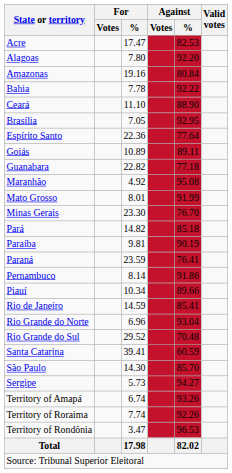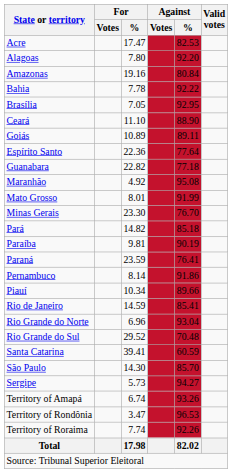 <table class="wikitable sortable" style=text-align:right>
 <tr>
 <th rowspan=2><a href='#'>State</a> or <a href='#'>territory</a></th>
 <th colspan=2>For</th>
 <th colspan=2>Against</th>
 <th rowspan=2>Valid<br>votes</th>
 </tr>
 <tr>
 <th>Votes</th>
 <th>%</th>
 <th>Votes</th>
 <th>%</th>
 </tr>
 <tr>
 <td align=left><a href='#'>Acre</a></td>
 <td></td>
 <td>17.47</td>
 <td bgcolor=#c4122d><span></span></td>
 <td bgcolor=#c4122d><span>82.53</span></td>
 <td></td>
 </tr>
 <tr>
 <td align=left><a href='#'>Alagoas</a></td>
 <td></td>
 <td>7.80</td>
 <td bgcolor=#c4122d><span></span></td>
 <td bgcolor=#c4122d><span>92.20</span></td>
 <td></td>
 </tr>
 <tr>
 <td align=left><a href='#'>Amazonas</a></td>
 <td></td>
 <td>19.16</td>
 <td bgcolor=#c4122d><span></span></td>
 <td bgcolor=#c4122d><span>80.84</span></td>
 <td></td>
 </tr>
 <tr>
 <td align=left><a href='#'>Bahia</a></td>
 <td></td>
 <td>7.78</td>
 <td bgcolor=#c4122d><span></span></td>
 <td bgcolor=#c4122d><span>92.22</span></td>
 <td></td>
 </tr>
 <tr>
+<td align=left><a href='#'>Brasília</a></td>
+<td></td>
+<td>7.05</td>
+<td bgcolor=#c4122d><span></span></td>
+<td bgcolor=#c4122d><span>92.95</span></td>
+<td></td>
+</tr>
+<tr>
 <td align=left><a href='#'>Ceará</a></td>
 <td></td>
 <td>11.10</td>
 <td bgcolor=#c4122d><span></span></td>
 <td bgcolor=#c4122d><span>88.90</span></td>
 <td></td>
 </tr>
 <tr>
-<td align=left><a href='#'>Brasília</a></td>
+<td align=left><a href='#'>Goiás</a></td>
 <td></td>
-<td>7.05</td>
+<td>10.89</td>
 <td bgcolor=#c4122d><span></span></td>
-<td bgcolor=#c4122d><span>92.95</span></td>
+<td bgcolor=#c4122d><span>89.11</span></td>
 <td></td>
 </tr>
 <tr>
 <td align=left><a href='#'>Espírito Santo</a></td>
 <td></td>
 <td>22.36</td>
 <td bgcolor=#c4122d><span></span></td>
 <td bgcolor=#c4122d><span>77.64</span></td>
-<td></td>
-</tr>
-<tr>
-<td align=left><a href='#'>Goiás</a></td>
-<td></td>
-<td>10.89</td>
-<td bgcolor=#c4122d><span></span></td>
-<td bgcolor=#c4122d><span>89.11</span></td>
 <td></td>
 </tr>
 <tr>
 <td align=left><a href='#'>Guanabara</a></td>
 <td></td>
 <td>22.82</td>
 <td bgcolor=#c4122d><span></span></td>
 <td bgcolor=#c4122d><span>77.18</span></td>
 <td></td>
 </tr>
 <tr>
 <td align=left><a href='#'>Maranhão</a></td>
 <td></td>
 <td>4.92</td>
 <td bgcolor=#c4122d><span></span></td>
 <td bgcolor=#c4122d><span>95.08</span></td>
 <td></td>
 </tr>
 <tr>
 <td align=left><a href='#'>Mato Grosso</a></td>
 <td></td>
 <td>8.01</td>
 <td bgcolor=#c4122d><span></span></td>
 <td bgcolor=#c4122d><span>91.99</span></td>
 <td></td>
 </tr>
 <tr>
 <td align=left><a href='#'>Minas Gerais</a></td>
 <td></td>
 <td>23.30</td>
 <td bgcolor=#c4122d><span></span></td>
 <td bgcolor=#c4122d><span>76.70</span></td>
 <td></td>
 </tr>
 <tr>
 <td align=left><a href='#'>Pará</a></td>
 <td></td>
 <td>14.82</td>
 <td bgcolor=#c4122d><span></span></td>
 <td bgcolor=#c4122d><span>85.18</span></td>
 <td></td>
 </tr>
 <tr>
 <td align=left><a href='#'>Paraíba</a></td>
 <td></td>
 <td>9.81</td>
 <td bgcolor=#c4122d><span></span></td>
 <td bgcolor=#c4122d><span>90.19</span></td>
 <td></td>
 </tr>
 <tr>
 <td align=left><a href='#'>Paraná</a></td>
 <td></td>
 <td>23.59</td>
 <td bgcolor=#c4122d><span></span></td>
 <td bgcolor=#c4122d><span>76.41</span></td>
 <td></td>
 </tr>
 <tr>
 <td align=left><a href='#'>Pernambuco</a></td>
 <td></td>
 <td>8.14</td>
 <td bgcolor=#c4122d><span></span></td>
 <td bgcolor=#c4122d><span>91.86</span></td>
 <td></td>
 </tr>
 <tr>
 <td align=left><a href='#'>Piauí</a></td>
 <td></td>
 <td>10.34</td>
 <td bgcolor=#c4122d><span></span></td>
 <td bgcolor=#c4122d><span>89.66</span></td>
 <td></td>
 </tr>
 <tr>
 <td align=left><a href='#'>Rio de Janeiro</a></td>
 <td></td>
 <td>14.59</td>
 <td bgcolor=#c4122d><span></span></td>
 <td bgcolor=#c4122d><span>85.41</span></td>
 <td></td>
 </tr>
 <tr>
 <td align=left><a href='#'>Rio Grande do Norte</a></td>
 <td></td>
 <td>6.96</td>
 <td bgcolor=#c4122d><span></span></td>
 <td bgcolor=#c4122d><span>93.04</span></td>
 <td></td>
 </tr>
 <tr>
 <td align=left><a href='#'>Rio Grande do Sul</a></td>
 <td></td>
 <td>29.52</td>
 <td bgcolor=#c4122d><span></span></td>
 <td bgcolor=#c4122d><span>70.48</span></td>
 <td></td>
 </tr>
 <tr>
 <td align=left><a href='#'>Santa Catarina</a></td>
 <td></td>
 <td>39.41</td>
 <td bgcolor=#c4122d><span></span></td>
 <td bgcolor=#c4122d><span>60.59</span></td>
 <td></td>
 </tr>
 <tr>
 <td align=left><a href='#'>São Paulo</a></td>
 <td></td>
 <td>14.30</td>
 <td bgcolor=#c4122d><span></span></td>
 <td bgcolor=#c4122d><span>85.70</span></td>
 <td></td>
 </tr>
 <tr>
 <td align=left><a href='#'>Sergipe</a></td>
 <td></td>
 <td>5.73</td>
 <td bgcolor=#c4122d><span></span></td>
 <td bgcolor=#c4122d><span>94.27</span></td>
 <td></td>
 </tr>
 <tr>
 <td align=left>Territory of Amapá</td>
 <td></td>
 <td>6.74</td>
 <td bgcolor=#c4122d><span></span></td>
 <td bgcolor=#c4122d><span>93.26</span></td>
 <td></td>
 </tr>
 <tr>
+<td align=left>Territory of Rondônia</td>
+<td></td>
+<td>3.47</td>
+<td bgcolor=#c4122d><span></span></td>
+<td bgcolor=#c4122d><span>96.53</span></td>
+<td></td>
+</tr>
+<tr>
 <td align=left>Territory of Roraima</td>
 <td></td>
 <td>7.74</td>
 <td bgcolor=#c4122d><span></span></td>
 <td bgcolor=#c4122d><span>92.26</span></td>
-<td></td>
-</tr>
-<tr>
-<td align=left>Territory of Rondônia</td>
-<td></td>
-<td>3.47</td>
-<td bgcolor=#c4122d><span></span></td>
-<td bgcolor=#c4122d><span>96.53</span></td>
 <td></td>
 </tr>
 <tr class=sortbottom>
 <th>Total</th>
 <th></th>
 <th>17.98</th>
 <th></th>
 <th>82.02</th>
 <th></th>
 </tr>
 <tr class=sortbottom>
 <td align=left colspan=6>Source: Tribunal Superior Eleitoral</td>
 </tr>
 </table>
